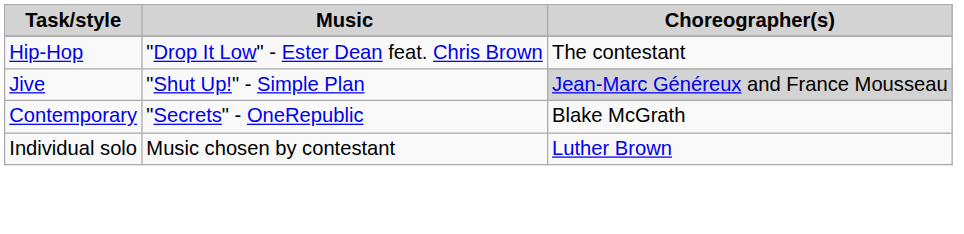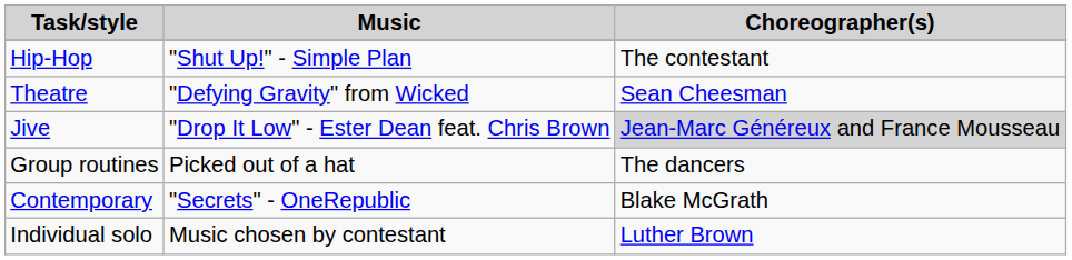 <table class="wikitable">
 <tr align="center" bgcolor="lightgrey">
 <td><strong>Task/style</strong></td>
 <td><strong>Music</strong></td>
 <td><strong>Choreographer(s)</strong></td>
 </tr>
 <tr>
 </tr>
 <tr>
 <td><a href='#'>Hip-Hop</a></td>
-<td>"<a href='#'>Drop It Low</a>" - <a href='#'>Ester Dean</a> feat. <a href='#'>Chris Brown</a></td>
+<td>"<a href='#'>Shut Up!</a>" - <a href='#'>Simple Plan</a></td>
 <td>The contestant</td>
 </tr>
 <tr>
+<td><a href='#'>Theatre</a></td>
+<td>"<a href='#'>Defying Gravity</a>" from <a href='#'>Wicked</a></td>
+<td><a href='#'>Sean Cheesman</a></td>
+</tr>
+<tr>
 <td><a href='#'>Jive</a></td>
-<td>"<a href='#'>Shut Up!</a>" - <a href='#'>Simple Plan</a></td>
+<td>"<a href='#'>Drop It Low</a>" - <a href='#'>Ester Dean</a> feat. <a href='#'>Chris Brown</a></td>
 <td style="background: lightgrey;"><a href='#'>Jean-Marc Généreux</a> and France Mousseau</td>
+</tr>
+<tr>
+<td>Group routines</td>
+<td>Picked out of a hat</td>
+<td>The dancers</td>
 </tr>
 <tr>
 <td><a href='#'>Contemporary</a></td>
 <td>"<a href='#'>Secrets</a>" - <a href='#'>OneRepublic</a></td>
 <td>Blake McGrath</td>
 </tr>
 <tr>
 <td>Individual solo</td>
 <td>Music chosen by contestant</td>
 <td><a href='#'>Luther Brown</a></td>
 </tr>
 </table>
